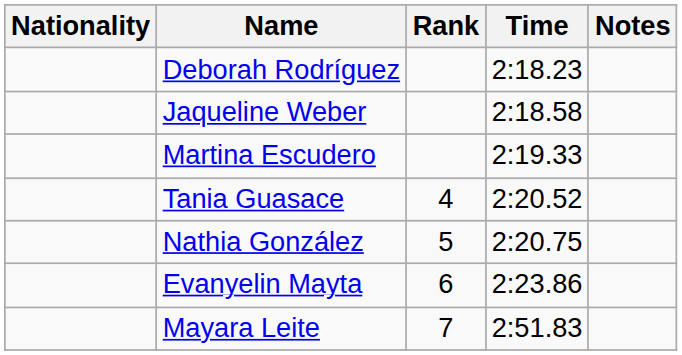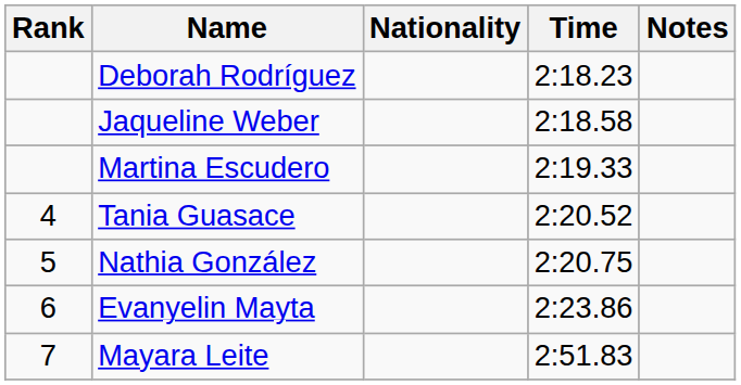 <table class="wikitable sortable" style="text-align:center">
 <tr>
+<th>Rank</th>
+<th>Name</th>
 <th>Nationality</th>
-<th>Name</th>
-<th>Rank</th>
 <th>Time</th>
 <th>Notes</th>
 </tr>
 <tr>
+<td></td>
+<td align=left><a href='#'>Deborah Rodríguez</a></td>
 <td align=left></td>
-<td align=left><a href='#'>Deborah Rodríguez</a></td>
-<td></td>
 <td>2:18.23</td>
 <td></td>
 </tr>
 <tr>
+<td></td>
+<td align=left><a href='#'>Jaqueline Weber</a></td>
 <td align=left></td>
-<td align=left><a href='#'>Jaqueline Weber</a></td>
-<td></td>
 <td>2:18.58</td>
 <td></td>
 </tr>
 <tr>
+<td></td>
+<td align=left><a href='#'>Martina Escudero</a></td>
 <td align=left></td>
-<td align=left><a href='#'>Martina Escudero</a></td>
-<td></td>
 <td>2:19.33</td>
 <td></td>
 </tr>
 <tr>
+<td>4</td>
+<td align=left><a href='#'>Tania Guasace</a></td>
 <td align=left></td>
-<td align=left><a href='#'>Tania Guasace</a></td>
-<td>4</td>
 <td>2:20.52</td>
 <td></td>
 </tr>
 <tr>
+<td>5</td>
+<td align=left><a href='#'>Nathia González</a></td>
 <td align=left></td>
-<td align=left><a href='#'>Nathia González</a></td>
-<td>5</td>
 <td>2:20.75</td>
 <td></td>
 </tr>
 <tr>
+<td>6</td>
+<td align=left><a href='#'>Evanyelin Mayta</a></td>
 <td align=left></td>
-<td align=left><a href='#'>Evanyelin Mayta</a></td>
-<td>6</td>
 <td>2:23.86</td>
 <td></td>
 </tr>
 <tr>
+<td>7</td>
+<td align=left><a href='#'>Mayara Leite</a></td>
 <td align=left></td>
-<td align=left><a href='#'>Mayara Leite</a></td>
-<td>7</td>
 <td>2:51.83</td>
 <td></td>
 </tr>
 </table>
